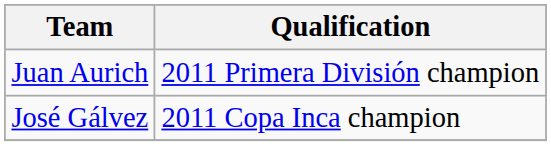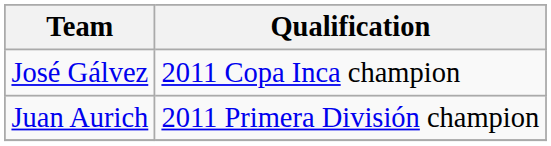 <table class="wikitable">
 <tr>
 <th>Team</th>
 <th>Qualification</th>
 </tr>
 <tr>
+<td><a href='#'>José Gálvez</a></td>
+<td><a href='#'>2011 Copa Inca</a> champion</td>
+</tr>
+<tr>
 <td><a href='#'>Juan Aurich</a></td>
 <td><a href='#'>2011 Primera División</a> champion</td>
 </tr>
 <tr>
-<td><a href='#'>José Gálvez</a></td>
-<td><a href='#'>2011 Copa Inca</a> champion</td>
-</tr>
-<tr>
 </tr>
 </table>
